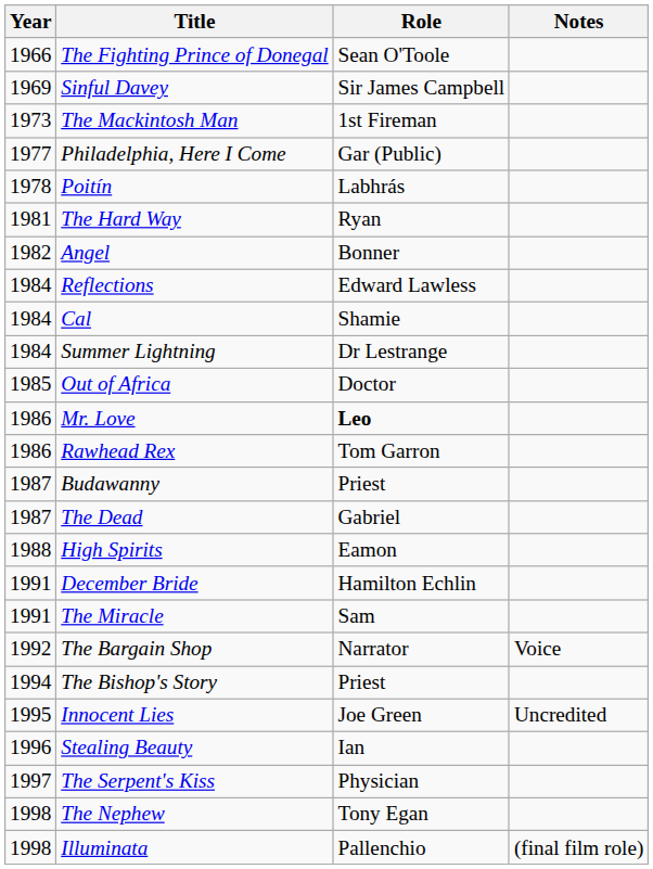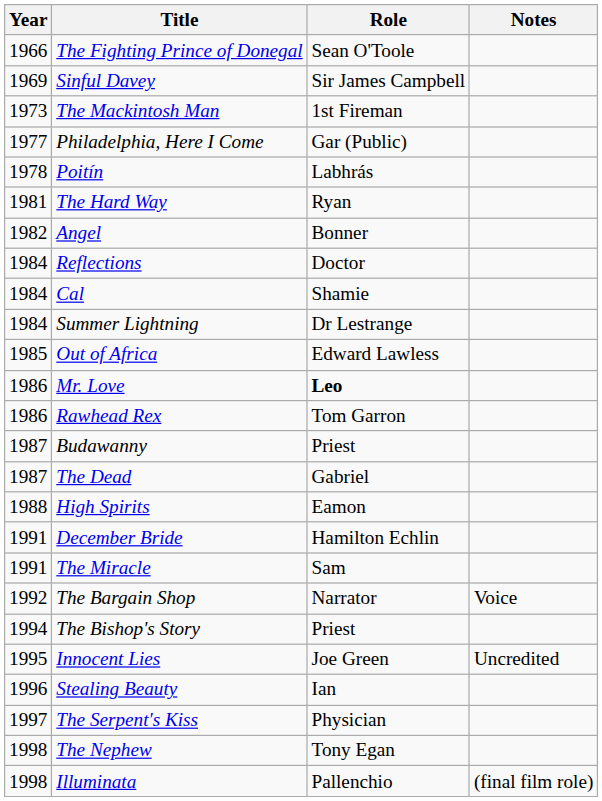 <table class="wikitable">
 <tr>
 <th>Year</th>
 <th>Title</th>
 <th>Role</th>
 <th>Notes</th>
 </tr>
 <tr>
 <td>1966</td>
 <td><em><a href='#'>The Fighting Prince of Donegal</a></em></td>
 <td>Sean O'Toole</td>
 <td></td>
 </tr>
 <tr>
 <td>1969</td>
 <td><em><a href='#'>Sinful Davey</a></em></td>
 <td>Sir James Campbell</td>
 <td></td>
 </tr>
 <tr>
 <td>1973</td>
 <td><em><a href='#'>The Mackintosh Man</a></em></td>
 <td>1st Fireman</td>
 <td></td>
 </tr>
 <tr>
 <td>1977</td>
 <td><em>Philadelphia, Here I Come</em></td>
 <td>Gar (Public)</td>
 <td></td>
 </tr>
 <tr>
 <td>1978</td>
 <td><em><a href='#'>Poitín</a></em></td>
 <td>Labhrás</td>
 <td></td>
 </tr>
 <tr>
 <td>1981</td>
 <td><a href='#'><em>The Hard Way</em></a></td>
 <td>Ryan</td>
 <td></td>
 </tr>
 <tr>
 <td>1982</td>
 <td><em><a href='#'>Angel</a></em></td>
 <td>Bonner</td>
 <td></td>
 </tr>
 <tr>
 <td>1984</td>
 <td><em><a href='#'>Reflections</a></em></td>
-<td>Edward Lawless</td>
+<td>Doctor</td>
 <td></td>
 </tr>
 <tr>
 <td>1984</td>
 <td><em><a href='#'>Cal</a></em></td>
 <td>Shamie</td>
 <td></td>
 </tr>
 <tr>
 <td>1984</td>
 <td><em>Summer Lightning</em></td>
 <td>Dr Lestrange</td>
 <td></td>
 </tr>
 <tr>
 <td>1985</td>
 <td><em><a href='#'>Out of Africa</a></em></td>
-<td>Doctor</td>
+<td>Edward Lawless</td>
 <td></td>
 </tr>
 <tr>
 <td>1986</td>
 <td><em><a href='#'>Mr. Love</a></em></td>
 <td><strong>Leo</strong></td>
 <td></td>
 </tr>
 <tr>
 <td>1986</td>
 <td><em><a href='#'>Rawhead Rex</a></em></td>
 <td>Tom Garron</td>
 <td></td>
 </tr>
 <tr>
 <td>1987</td>
 <td><em>Budawanny</em></td>
 <td>Priest</td>
 <td></td>
 </tr>
 <tr>
 <td>1987</td>
 <td><em><a href='#'>The Dead</a></em></td>
 <td>Gabriel</td>
 <td></td>
 </tr>
 <tr>
 <td>1988</td>
 <td><em><a href='#'>High Spirits</a></em></td>
 <td>Eamon</td>
 <td></td>
 </tr>
 <tr>
 <td>1991</td>
 <td><em><a href='#'>December Bride</a></em></td>
 <td>Hamilton Echlin</td>
 <td></td>
 </tr>
 <tr>
 <td>1991</td>
 <td><em><a href='#'>The Miracle</a></em></td>
 <td>Sam</td>
 <td></td>
 </tr>
 <tr>
 <td>1992</td>
 <td><em>The Bargain Shop</em></td>
 <td>Narrator</td>
 <td>Voice</td>
 </tr>
 <tr>
 <td>1994</td>
 <td><em>The Bishop's Story</em></td>
 <td>Priest</td>
 <td></td>
 </tr>
 <tr>
 <td>1995</td>
 <td><em><a href='#'>Innocent Lies</a></em></td>
 <td>Joe Green</td>
 <td>Uncredited</td>
 </tr>
 <tr>
 <td>1996</td>
 <td><em><a href='#'>Stealing Beauty</a></em></td>
 <td>Ian</td>
 <td></td>
 </tr>
 <tr>
 <td>1997</td>
 <td><em><a href='#'>The Serpent's Kiss</a></em></td>
 <td>Physician</td>
 <td></td>
 </tr>
 <tr>
 <td>1998</td>
 <td><em><a href='#'>The Nephew</a></em></td>
 <td>Tony Egan</td>
 <td></td>
 </tr>
 <tr>
 <td>1998</td>
 <td><em><a href='#'>Illuminata</a></em></td>
 <td>Pallenchio</td>
 <td>(final film role)</td>
 </tr>
 </table>
